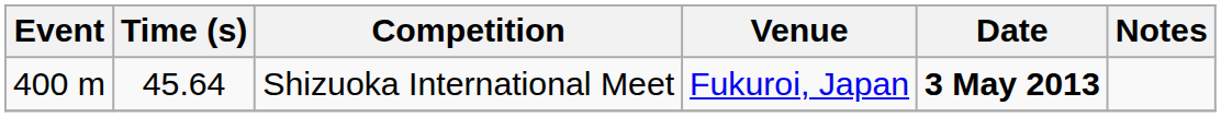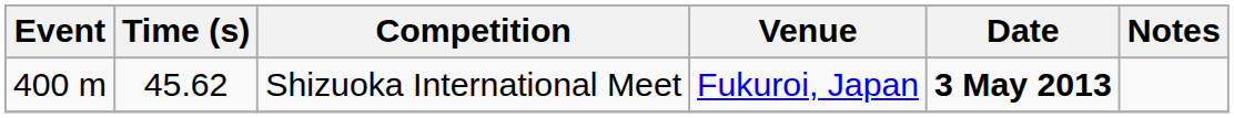 <table class="wikitable" style=text-align:center>
 <tr>
 <th>Event</th>
 <th>Time (s)</th>
 <th>Competition</th>
 <th>Venue</th>
 <th>Date</th>
 <th>Notes</th>
 </tr>
 <tr>
 <td>400 m</td>
-<td>45.64</td>
+<td>45.62</td>
 <td>Shizuoka International Meet</td>
 <td><a href='#'>Fukuroi, Japan</a></td>
 <td><strong>3 May 2013</strong></td>
 <td></td>
 </tr>
 <tr>
 </tr>
 </table>
